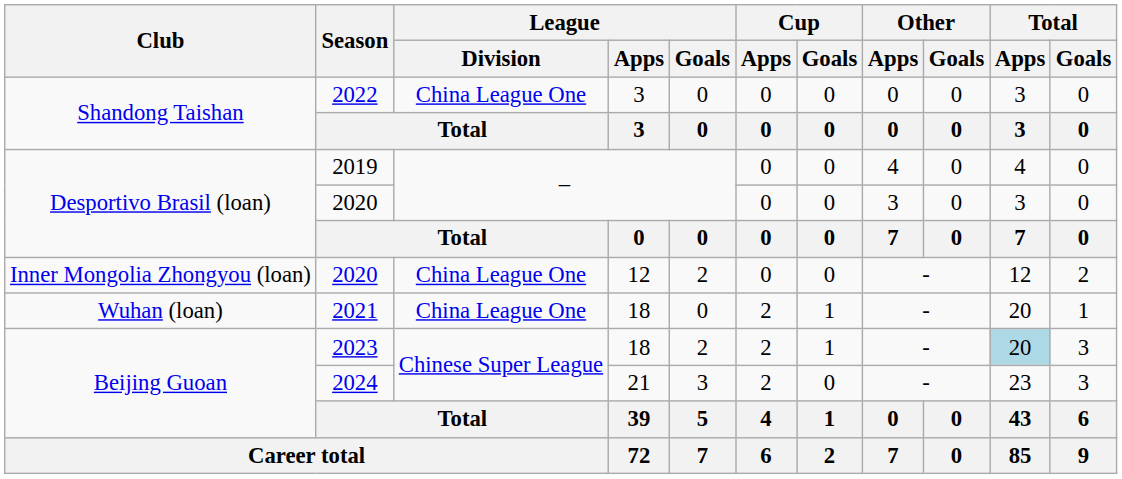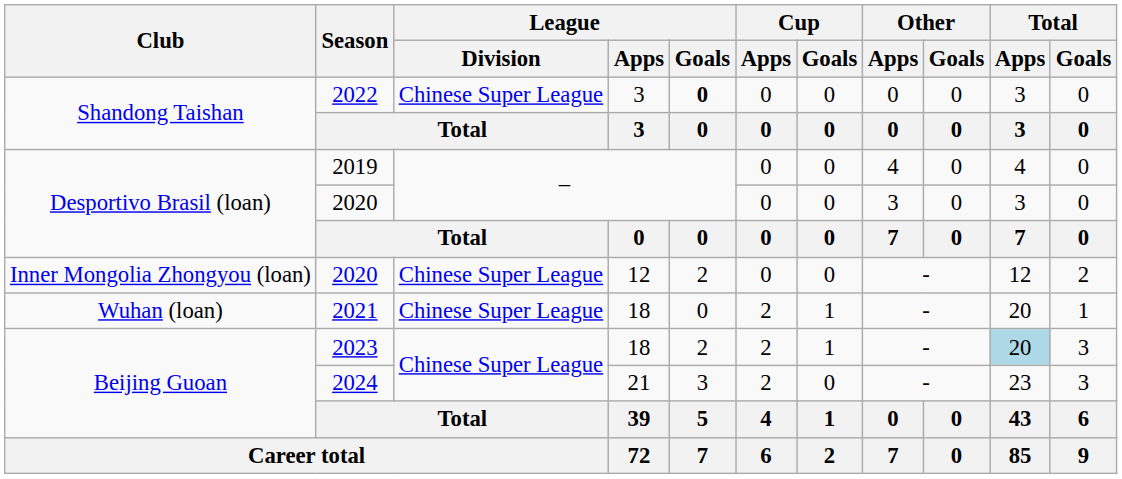 <table class="wikitable" style="text-align: center">
 <tr>
 <th rowspan="2">Club</th>
 <th rowspan="2">Season</th>
 <th colspan="3">League</th>
 <th colspan="2">Cup</th>
 <th colspan="2">Other</th>
 <th colspan="2">Total</th>
 </tr>
 <tr>
 <th>Division</th>
 <th>Apps</th>
 <th>Goals</th>
 <th>Apps</th>
 <th>Goals</th>
 <th>Apps</th>
 <th>Goals</th>
 <th>Apps</th>
 <th>Goals</th>
 </tr>
 <tr>
 <td rowspan="2"><a href='#'>Shandong Taishan</a></td>
 <td><a href='#'>2022</a></td>
-<td><a href='#'>China League One</a></td>
+<td><a href='#'>Chinese Super League</a></td>
 <td>3</td>
-<td>0</td>
+<td><strong>0</strong></td>
 <td>0</td>
 <td>0</td>
 <td>0</td>
 <td>0</td>
 <td>3</td>
 <td>0</td>
 </tr>
 <tr>
 <th colspan=2>Total</th>
 <th>3</th>
 <th>0</th>
 <th>0</th>
 <th>0</th>
 <th>0</th>
 <th>0</th>
 <th>3</th>
 <th>0</th>
 </tr>
 <tr>
 <td rowspan="3"><a href='#'>Desportivo Brasil</a> (loan)</td>
 <td>2019</td>
 <td rowspan="2" colspan="3">–</td>
 <td>0</td>
 <td>0</td>
 <td>4</td>
 <td>0</td>
 <td>4</td>
 <td>0</td>
 </tr>
 <tr>
 <td>2020</td>
 <td>0</td>
 <td>0</td>
 <td>3</td>
 <td>0</td>
 <td>3</td>
 <td>0</td>
 </tr>
 <tr>
 <th colspan=2>Total</th>
 <th>0</th>
 <th>0</th>
 <th>0</th>
 <th>0</th>
 <th>7</th>
 <th>0</th>
 <th>7</th>
 <th>0</th>
 </tr>
 <tr>
 <td><a href='#'>Inner Mongolia Zhongyou</a> (loan)</td>
 <td><a href='#'>2020</a></td>
-<td><a href='#'>China League One</a></td>
+<td><a href='#'>Chinese Super League</a></td>
 <td>12</td>
 <td>2</td>
 <td>0</td>
 <td>0</td>
 <td colspan="2">-</td>
 <td>12</td>
 <td>2</td>
 </tr>
 <tr>
 <td><a href='#'>Wuhan</a> (loan)</td>
 <td><a href='#'>2021</a></td>
-<td><a href='#'>China League One</a></td>
+<td><a href='#'>Chinese Super League</a></td>
 <td>18</td>
 <td>0</td>
 <td>2</td>
 <td>1</td>
 <td colspan="2">-</td>
 <td>20</td>
 <td>1</td>
 </tr>
 <tr>
 <td rowspan="3"><a href='#'>Beijing Guoan</a></td>
 <td><a href='#'>2023</a></td>
 <td rowspan="2"><a href='#'>Chinese Super League</a></td>
 <td>18</td>
 <td>2</td>
 <td>2</td>
 <td>1</td>
 <td colspan="2">-</td>
 <td style="background: lightblue;">20</td>
 <td>3</td>
 </tr>
 <tr>
 <td><a href='#'>2024</a></td>
 <td>21</td>
 <td>3</td>
 <td>2</td>
 <td>0</td>
 <td colspan="2">-</td>
 <td>23</td>
 <td>3</td>
 </tr>
 <tr>
 <th colspan=2>Total</th>
 <th>39</th>
 <th>5</th>
 <th>4</th>
 <th>1</th>
 <th>0</th>
 <th>0</th>
 <th>43</th>
 <th>6</th>
 </tr>
 <tr>
 <th colspan=3>Career total</th>
 <th>72</th>
 <th>7</th>
 <th>6</th>
 <th>2</th>
 <th>7</th>
 <th>0</th>
 <th>85</th>
 <th>9</th>
 </tr>
 </table>
